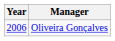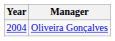 <table class="wikitable">
 <tr>
 <th>Year</th>
 <th>Manager</th>
 </tr>
 <tr>
-<td align=center><a href='#'>2006</a></td>
+<td align=center><a href='#'>2004</a></td>
 <td> <a href='#'>Oliveira Gonçalves</a></td>
 </tr>
 </table>
